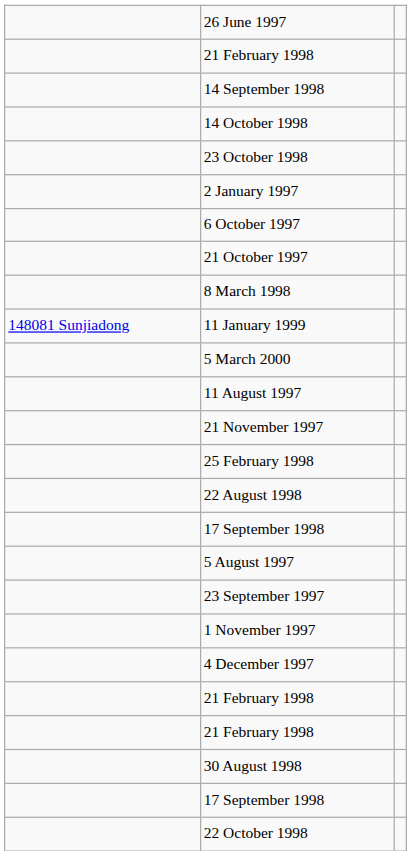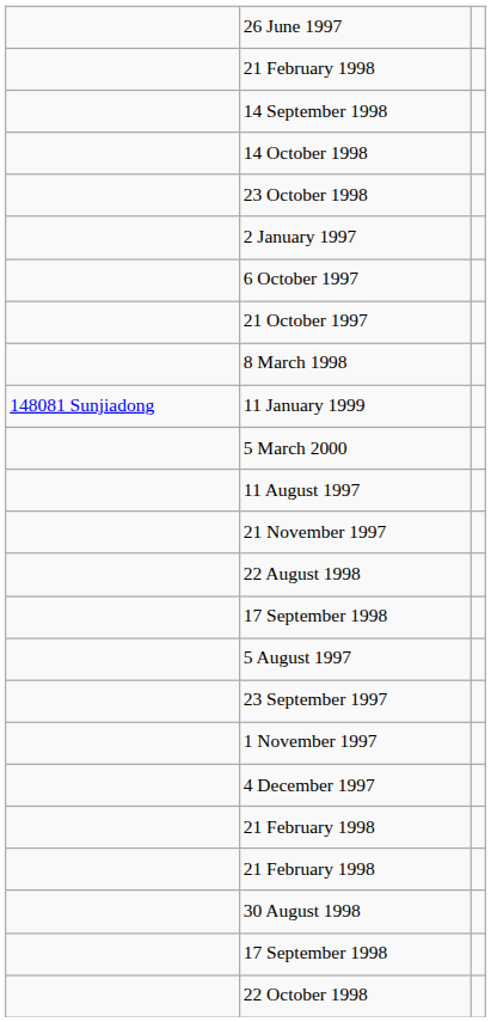 <table class="wikitable" style="font-size: 80%; float: left; width: 26em; margin-right: 1em; height: 700px">
 <tr>
 <td></td>
 <td>26 June 1997</td>
 <td></td>
 </tr>
 <tr>
 <td></td>
 <td>21 February 1998</td>
 <td></td>
 </tr>
 <tr>
 <td></td>
 <td>14 September 1998</td>
 <td></td>
 </tr>
 <tr>
 <td></td>
 <td>14 October 1998</td>
 <td></td>
 </tr>
 <tr>
 <td></td>
 <td>23 October 1998</td>
 <td></td>
 </tr>
 <tr>
 <td></td>
 <td>2 January 1997</td>
 <td></td>
 </tr>
 <tr>
 <td></td>
 <td>6 October 1997</td>
 <td></td>
 </tr>
 <tr>
 <td></td>
 <td>21 October 1997</td>
 <td></td>
 </tr>
 <tr>
 <td></td>
 <td>8 March 1998</td>
 <td></td>
 </tr>
 <tr>
 <td><a href='#'>148081 Sunjiadong</a></td>
 <td>11 January 1999</td>
 <td></td>
 </tr>
 <tr>
 <td></td>
 <td>5 March 2000</td>
 <td></td>
 </tr>
 <tr>
 <td></td>
 <td>11 August 1997</td>
 <td></td>
 </tr>
 <tr>
 <td></td>
 <td>21 November 1997</td>
 <td></td>
 </tr>
 <tr>
 <td></td>
-<td>25 February 1998</td>
-<td></td>
-</tr>
-<tr>
-<td></td>
 <td>22 August 1998</td>
 <td></td>
 </tr>
 <tr>
 <td></td>
 <td>17 September 1998</td>
 <td></td>
 </tr>
 <tr>
 <td></td>
 <td>5 August 1997</td>
 <td></td>
 </tr>
 <tr>
 <td></td>
 <td>23 September 1997</td>
 <td></td>
 </tr>
 <tr>
 <td></td>
 <td>1 November 1997</td>
 <td></td>
 </tr>
 <tr>
 <td></td>
 <td>4 December 1997</td>
 <td></td>
 </tr>
 <tr>
 <td></td>
 <td>21 February 1998</td>
 <td></td>
 </tr>
 <tr>
 <td></td>
 <td>21 February 1998</td>
 <td></td>
 </tr>
 <tr>
 <td></td>
 <td>30 August 1998</td>
 <td></td>
 </tr>
 <tr>
 <td></td>
 <td>17 September 1998</td>
 <td></td>
 </tr>
 <tr>
 <td></td>
 <td>22 October 1998</td>
 <td></td>
 </tr>
 </table>
